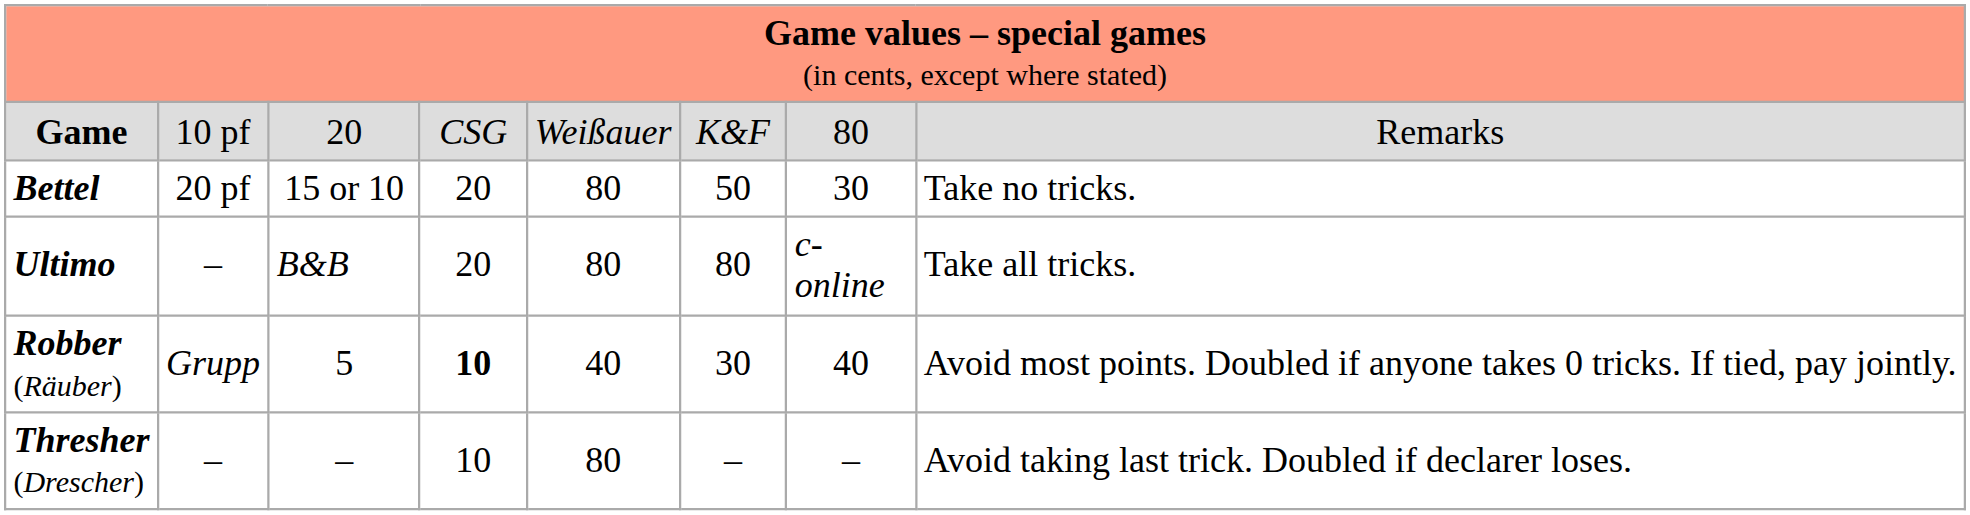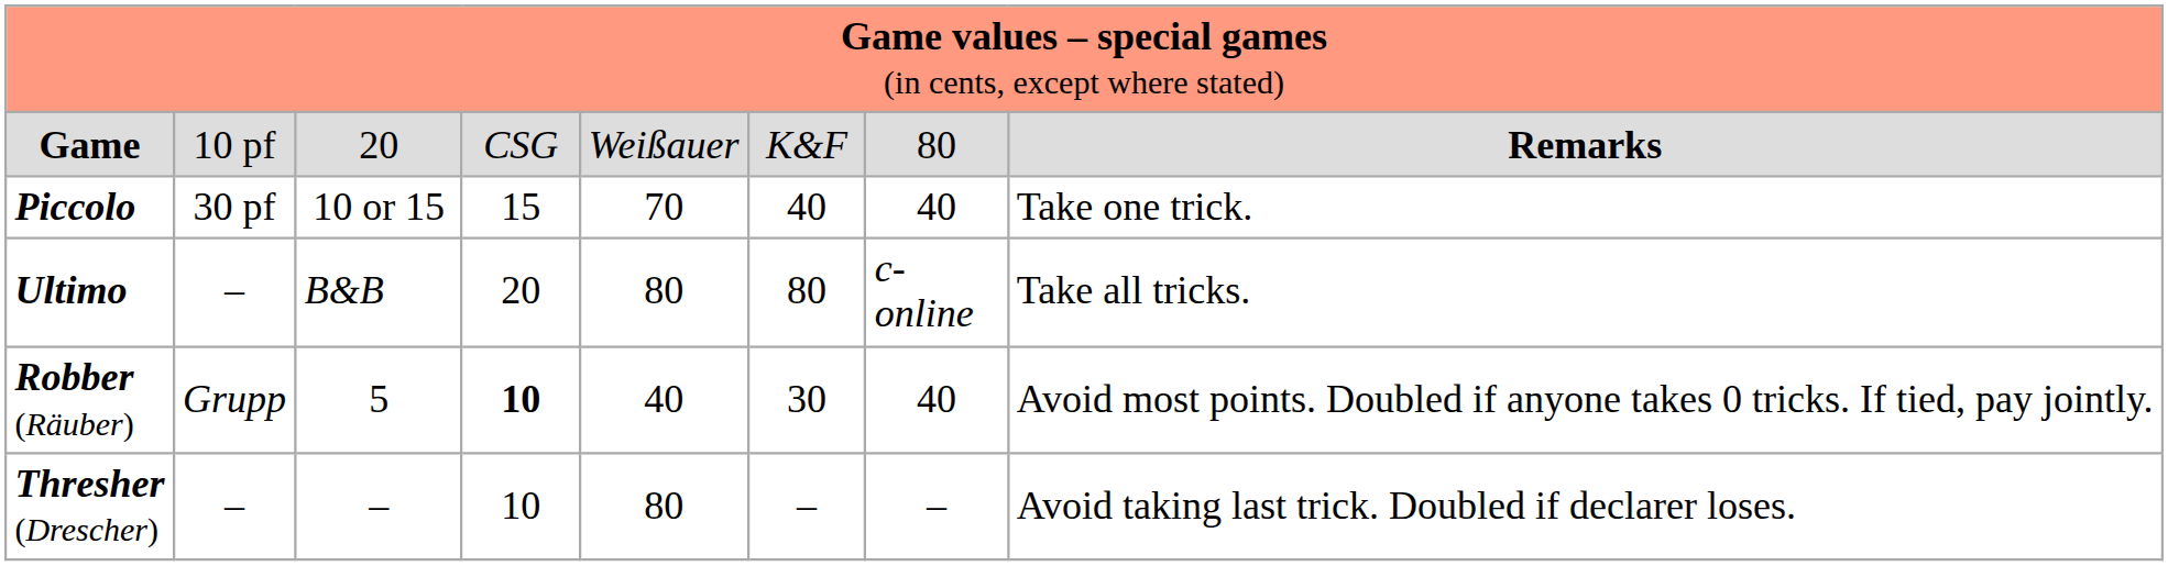 <table class="wikitable" align="float:left"  style="background-color:white; max-width:65em;">
 <tr style="background-color:#FF9980">
 <td colspan="8" align="center"><strong>Game values – special games</strong><br><small>(in cents, except where stated)</small></td>
 </tr>
 <tr style="background: #DDDDDD;" align="center">
 <td><strong>Game</strong></td>
 <td align="center">10 pf</td>
 <td align="center">20</td>
 <td style="width: 40px;"><em>CSG</em></td>
 <td style="width:40px;"><em>Weißauer</em></td>
 <td style="width:40px;"><em>K&F</em></td>
 <td align="center">80</td>
-<td>Remarks</td>
+<td><strong>Remarks</strong></td>
 </tr>
 <tr>
-<td><strong><em>Bettel</em></strong></td>
-<td align="center">20 pf</td>
-<td align="center">15 or 10</td>
-<td align="center">20</td>
-<td align="center">80</td>
-<td align="center">50</td>
-<td align="center">30</td>
-<td>Take no tricks.</td>
+<td><strong><em>Piccolo</em></strong></td>
+<td align="center">30 pf</td>
+<td align="center">10 or 15</td>
+<td align="center">15</td>
+<td align="center">70</td>
+<td align="center">40</td>
+<td align="center">40</td>
+<td>Take one trick.</td>
 </tr>
 <tr>
 <td><strong><em>Ultimo</em></strong></td>
 <td align="center">–</td>
 <td style="width: 60px;"><em>B&B</em></td>
 <td align="center">20</td>
 <td align="center">80</td>
 <td align="center">80</td>
 <td style="width:50px;"><em>c-online</em></td>
 <td>Take all tricks.</td>
 </tr>
 <tr>
 <td><strong><em>Robber</em></strong><br><small>(<em>Räuber</em>)</small></td>
 <td style="width: 40px;"><em>Grupp</em></td>
 <td align="center">5</td>
 <td align="center"><strong>10</strong></td>
 <td align="center">40</td>
 <td align="center">30</td>
 <td align="center">40</td>
 <td>Avoid most points. Doubled if anyone takes 0 tricks. If tied, pay jointly.</td>
 </tr>
 <tr>
 <td><strong><em>Thresher</em></strong><br><small>(<em>Drescher</em>)</small></td>
 <td align="center">–</td>
 <td align="center">–</td>
 <td align="center">10</td>
 <td align="center">80</td>
 <td align="center">–</td>
 <td align="center">–</td>
 <td>Avoid taking last trick. Doubled if declarer loses.</td>
 </tr>
 </table>
